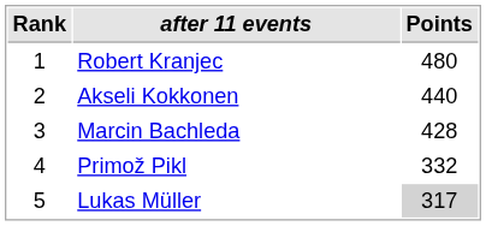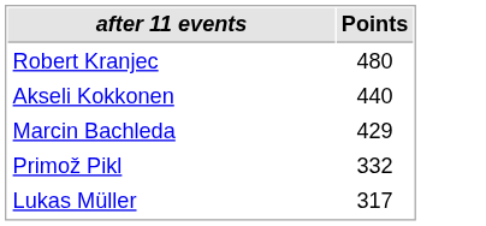 <table cellspacing="1" cellpadding="3" style="border:1px solid #AAAAAA;font-size:86%">
 <tr bgcolor="#E4E4E4">
-<th style="border-bottom:1px solid #AAAAAA" width=10>Rank</th>
 <th style="border-bottom:1px solid #AAAAAA" width=200><em>after 11 events</em></th>
 <th style="border-bottom:1px solid #AAAAAA" width=20>Points</th>
 </tr>
 <tr>
-<td align=center>1</td>
 <td align=left> <a href='#'>Robert Kranjec</a></td>
 <td align=center>480</td>
 </tr>
 <tr>
-<td align=center>2</td>
 <td align=left> <a href='#'>Akseli Kokkonen</a></td>
 <td align=center>440</td>
 </tr>
 <tr>
-<td align=center>3</td>
 <td align=left> <a href='#'>Marcin Bachleda</a></td>
-<td align=center>428</td>
+<td align=center>429</td>
 </tr>
 <tr>
-<td align=center>4</td>
 <td align=left> <a href='#'>Primož Pikl</a></td>
 <td align=center>332</td>
 </tr>
 <tr>
-<td align=center>5</td>
 <td align=left> <a href='#'>Lukas Müller</a></td>
-<td align=center style="background: lightgrey;">317</td>
+<td align=center>317</td>
 </tr>
 </table>
